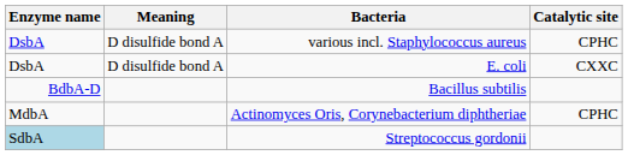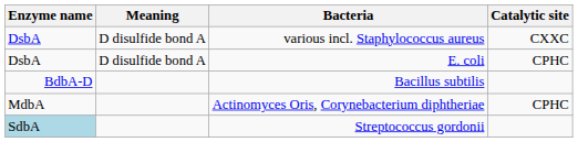 <table class="wikitable" style="text-align:right;">
 <tr>
 <th>Enzyme name</th>
 <th>Meaning</th>
 <th>Bacteria</th>
 <th>Catalytic site</th>
 </tr>
 <tr>
 <td align="left"><a href='#'>DsbA</a></td>
 <td>D disulfide bond A</td>
 <td>various incl. <a href='#'>Staphylococcus aureus</a></td>
-<td>CPHC</td>
+<td>CXXC</td>
 </tr>
 <tr>
 <td align="left">DsbA</td>
 <td>D disulfide bond A</td>
 <td><a href='#'>E. coli</a></td>
-<td>CXXC</td>
+<td>CPHC</td>
 </tr>
 <tr>
 <td><a href='#'>BdbA-D</a></td>
 <td></td>
 <td><a href='#'>Bacillus subtilis</a></td>
 <td></td>
 </tr>
 <tr>
 <td align="left">MdbA</td>
 <td></td>
 <td><a href='#'>Actinomyces Oris</a>, <a href='#'>Corynebacterium diphtheriae</a></td>
 <td>CPHC</td>
 </tr>
 <tr>
 <td align="left" style="background: lightblue;">SdbA</td>
 <td></td>
 <td><a href='#'>Streptococcus gordonii</a></td>
 <td></td>
 </tr>
 </table>
